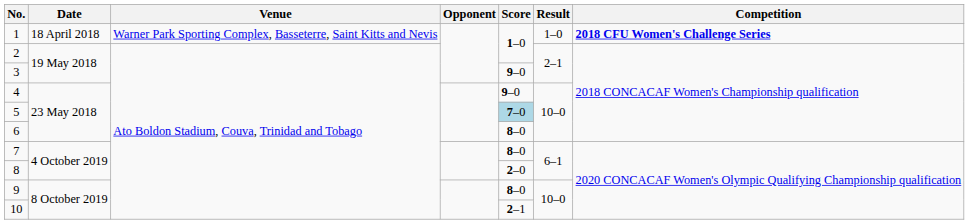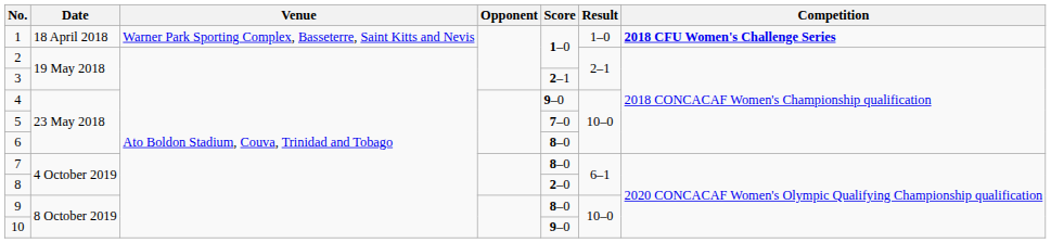 <table class="wikitable">
 <tr>
 <th>No.</th>
 <th>Date</th>
 <th>Venue</th>
 <th>Opponent</th>
 <th>Score</th>
 <th>Result</th>
 <th>Competition</th>
 </tr>
 <tr>
 <td style="text-align:center;">1</td>
 <td>18 April 2018</td>
 <td><a href='#'>Warner Park Sporting Complex</a>, <a href='#'>Basseterre</a>, <a href='#'>Saint Kitts and Nevis</a></td>
 <td rowspan=3></td>
 <td rowspan=2 style="text-align:center;"><strong>1</strong>–0</td>
 <td style="text-align:center;">1–0</td>
 <td><strong><a href='#'>2018 CFU Women's Challenge Series</a></strong></td>
 </tr>
 <tr>
 <td style="text-align:center;">2</td>
 <td rowspan=2>19 May 2018</td>
 <td rowspan=9><a href='#'>Ato Boldon Stadium</a>, <a href='#'>Couva</a>, <a href='#'>Trinidad and Tobago</a></td>
 <td rowspan=2 style="text-align:center;">2–1</td>
 <td rowspan=5><a href='#'>2018 CONCACAF Women's Championship qualification</a></td>
 </tr>
 <tr style="text-align:center;">
 <td>3</td>
-<td><strong>9</strong>–0</td>
+<td><strong>2</strong>–1</td>
 </tr>
 <tr>
 <td style="text-align:center;">4</td>
 <td rowspan=3>23 May 2018</td>
 <td rowspan=3></td>
 <td><strong>9</strong>–0</td>
 <td rowspan=3 style="text-align:center;">10–0</td>
 </tr>
 <tr style="text-align:center;">
 <td>5</td>
-<td style="background: lightblue;"><strong>7</strong>–0</td>
+<td><strong>7</strong>–0</td>
 </tr>
 <tr style="text-align:center;">
 <td>6</td>
 <td><strong>8</strong>–0</td>
 </tr>
 <tr>
 <td style="text-align:center;">7</td>
 <td rowspan=2>4 October 2019</td>
 <td rowspan=2></td>
 <td style="text-align:center;"><strong>8</strong>–0</td>
 <td rowspan=2 style="text-align:center;">6–1</td>
 <td rowspan=4><a href='#'>2020 CONCACAF Women's Olympic Qualifying Championship qualification</a></td>
 </tr>
 <tr style="text-align:center;">
 <td>8</td>
 <td><strong>2</strong>–0</td>
 </tr>
 <tr>
 <td style="text-align:center;">9</td>
 <td rowspan=2>8 October 2019</td>
 <td rowspan=2></td>
 <td style="text-align:center;"><strong>8</strong>–0</td>
 <td rowspan=2 style="text-align:center;">10–0</td>
 </tr>
 <tr style="text-align:center;">
 <td>10</td>
-<td><strong>2</strong>–1</td>
+<td><strong>9</strong>–0</td>
 </tr>
 </table>
